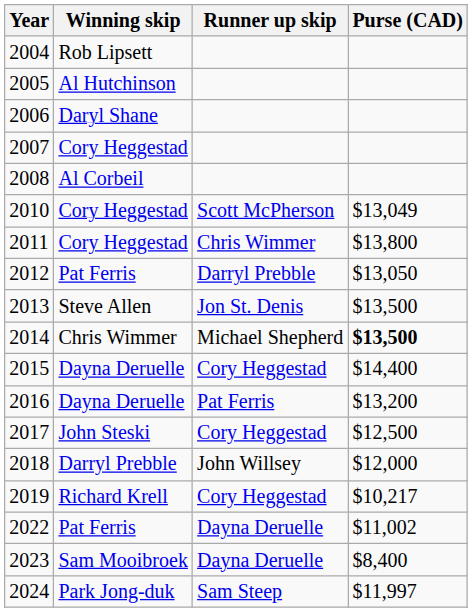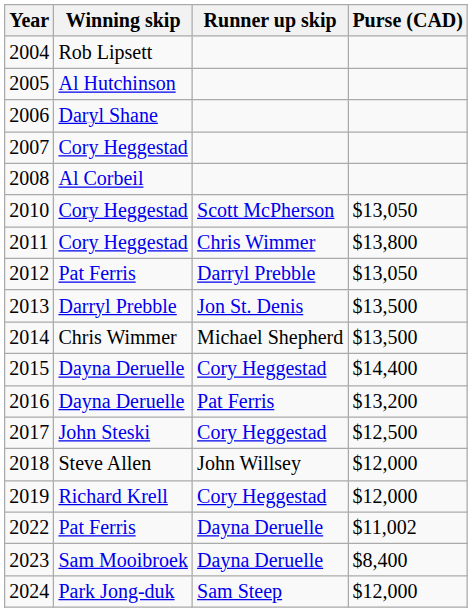 <table class="wikitable">
 <tr>
 <th scope="col">Year</th>
 <th scope="col">Winning skip</th>
 <th scope="col">Runner up skip</th>
 <th scope="col">Purse (CAD)</th>
 </tr>
 <tr>
 <td>2004</td>
 <td> Rob Lipsett</td>
 <td></td>
 <td></td>
 </tr>
 <tr>
 <td>2005</td>
 <td> <a href='#'>Al Hutchinson</a></td>
 <td></td>
 <td></td>
 </tr>
 <tr>
 <td>2006</td>
 <td> <a href='#'>Daryl Shane</a></td>
 <td></td>
 <td></td>
 </tr>
 <tr>
 <td>2007</td>
 <td> <a href='#'>Cory Heggestad</a></td>
 <td></td>
 <td></td>
 </tr>
 <tr>
 <td>2008</td>
 <td> <a href='#'>Al Corbeil</a></td>
 <td></td>
 <td></td>
 </tr>
 <tr>
 <td>2010</td>
 <td> <a href='#'>Cory Heggestad</a></td>
 <td> <a href='#'>Scott McPherson</a></td>
-<td>$13,049</td>
+<td>$13,050</td>
 </tr>
 <tr>
 <td>2011</td>
 <td> <a href='#'>Cory Heggestad</a></td>
 <td> <a href='#'>Chris Wimmer</a></td>
 <td>$13,800</td>
 </tr>
 <tr>
 <td>2012</td>
 <td> <a href='#'>Pat Ferris</a></td>
 <td> <a href='#'>Darryl Prebble</a></td>
 <td>$13,050</td>
 </tr>
 <tr>
 <td>2013</td>
-<td> Steve Allen</td>
+<td> <a href='#'>Darryl Prebble</a></td>
 <td> <a href='#'>Jon St. Denis</a></td>
 <td>$13,500</td>
 </tr>
 <tr>
 <td>2014</td>
 <td> Chris Wimmer</td>
 <td> Michael Shepherd</td>
-<td><strong>$13,500</strong></td>
+<td>$13,500</td>
 </tr>
 <tr>
 <td>2015</td>
 <td> <a href='#'>Dayna Deruelle</a></td>
 <td> <a href='#'>Cory Heggestad</a></td>
 <td>$14,400</td>
 </tr>
 <tr>
 <td>2016</td>
 <td> <a href='#'>Dayna Deruelle</a></td>
 <td> <a href='#'>Pat Ferris</a></td>
 <td>$13,200</td>
 </tr>
 <tr>
 <td>2017</td>
 <td> <a href='#'>John Steski</a></td>
 <td> <a href='#'>Cory Heggestad</a></td>
 <td>$12,500</td>
 </tr>
 <tr>
 <td>2018</td>
-<td> <a href='#'>Darryl Prebble</a></td>
+<td> Steve Allen</td>
 <td> John Willsey</td>
 <td>$12,000</td>
 </tr>
 <tr>
 <td>2019</td>
 <td> <a href='#'>Richard Krell</a></td>
 <td> <a href='#'>Cory Heggestad</a></td>
-<td>$10,217</td>
+<td>$12,000</td>
 </tr>
 <tr>
 <td>2022</td>
 <td> <a href='#'>Pat Ferris</a></td>
 <td> <a href='#'>Dayna Deruelle</a></td>
 <td>$11,002</td>
 </tr>
 <tr>
 <td>2023</td>
 <td> <a href='#'>Sam Mooibroek</a></td>
 <td> <a href='#'>Dayna Deruelle</a></td>
 <td>$8,400</td>
 </tr>
 <tr>
 <td>2024</td>
 <td> <a href='#'>Park Jong-duk</a></td>
 <td> <a href='#'>Sam Steep</a></td>
-<td>$11,997</td>
+<td>$12,000</td>
 </tr>
 </table>
